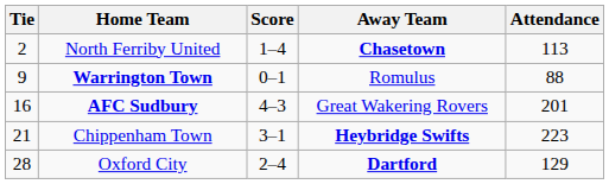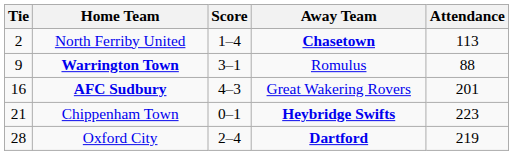 <table class="wikitable" style="text-align:center;">
 <tr>
 <th width=20>Tie</th>
 <th width=175>Home Team</th>
 <th width=20>Score</th>
 <th width=175>Away Team</th>
 <th width=20>Attendance</th>
 </tr>
 <tr>
 <td>2</td>
 <td><a href='#'>North Ferriby United</a></td>
 <td>1–4</td>
 <td><strong><a href='#'>Chasetown</a></strong></td>
 <td>113</td>
 </tr>
 <tr>
 <td>9</td>
 <td><strong><a href='#'>Warrington Town</a></strong></td>
-<td>0–1</td>
+<td>3–1</td>
 <td><a href='#'>Romulus</a></td>
 <td>88</td>
 </tr>
 <tr>
 <td>16</td>
 <td><strong><a href='#'>AFC Sudbury</a></strong></td>
 <td>4–3</td>
 <td><a href='#'>Great Wakering Rovers</a></td>
 <td>201</td>
 </tr>
 <tr>
 <td>21</td>
 <td><a href='#'>Chippenham Town</a></td>
-<td>3–1</td>
+<td>0–1</td>
 <td><strong><a href='#'>Heybridge Swifts</a></strong></td>
 <td>223</td>
 </tr>
 <tr>
 <td>28</td>
 <td><a href='#'>Oxford City</a></td>
 <td>2–4</td>
 <td><strong><a href='#'>Dartford</a></strong></td>
-<td>129</td>
+<td>219</td>
 </tr>
 </table>
